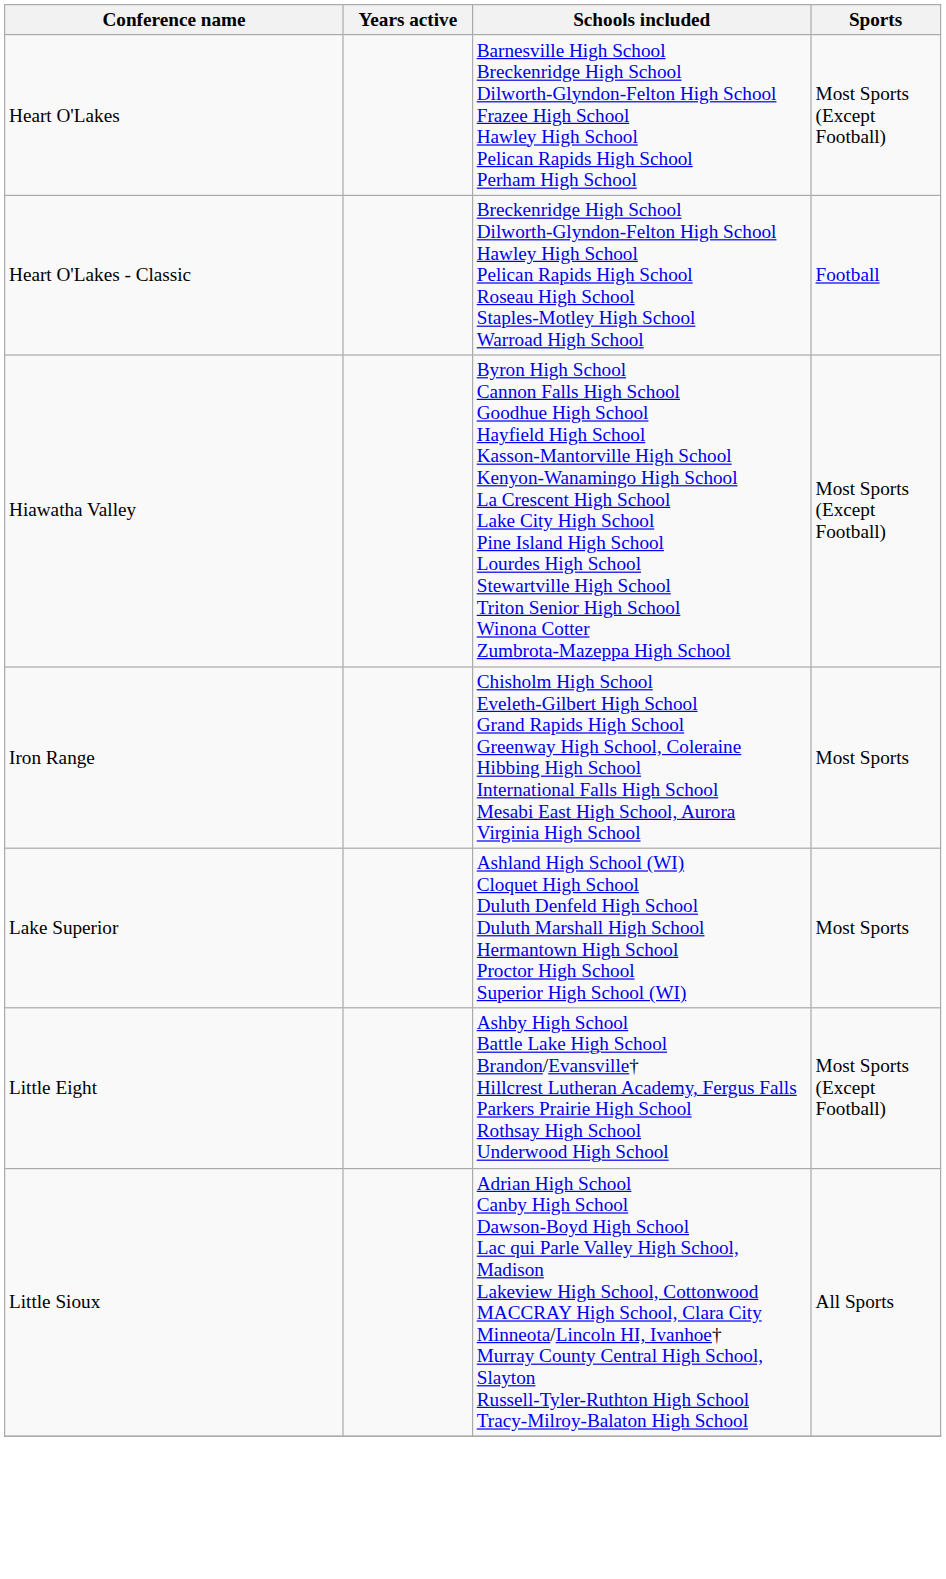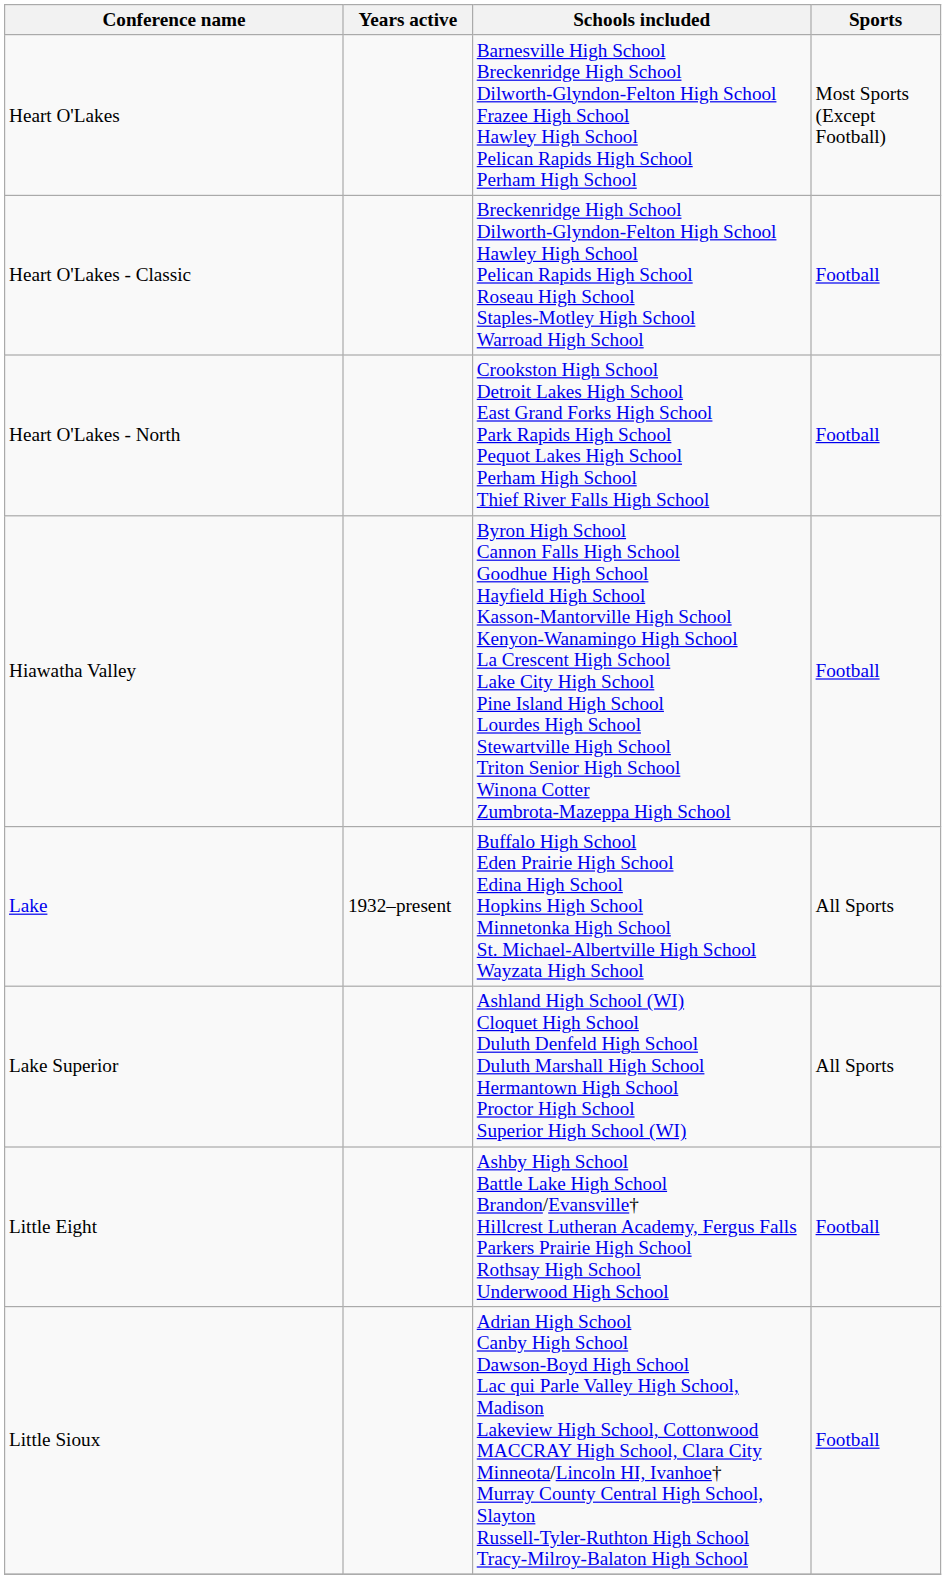 <table class="wikitable">
 <tr>
 <th width="275">Conference name</th>
 <th width="100">Years active</th>
 <th width="275">Schools included</th>
 <th width="100">Sports</th>
 </tr>
 <tr>
 <td>Heart O'Lakes</td>
 <td></td>
 <td><a href='#'>Barnesville High School</a><br><a href='#'>Breckenridge High School</a><br><a href='#'>Dilworth-Glyndon-Felton High School</a><br><a href='#'>Frazee High School</a><br><a href='#'>Hawley High School</a><br><a href='#'>Pelican Rapids High School</a><br><a href='#'>Perham High School</a></td>
 <td>Most Sports (Except Football)</td>
 </tr>
 <tr>
 <td>Heart O'Lakes - Classic</td>
 <td></td>
 <td><a href='#'>Breckenridge High School</a><br><a href='#'>Dilworth-Glyndon-Felton High School</a><br><a href='#'>Hawley High School</a><br><a href='#'>Pelican Rapids High School</a><br><a href='#'>Roseau High School</a><br><a href='#'>Staples-Motley High School</a><br><a href='#'>Warroad High School</a></td>
 <td><a href='#'>Football</a></td>
 </tr>
 <tr>
+<td>Heart O'Lakes - North</td>
+<td></td>
+<td><a href='#'>Crookston High School</a><br><a href='#'>Detroit Lakes High School</a><br><a href='#'>East Grand Forks High School</a><br><a href='#'>Park Rapids High School</a><br><a href='#'>Pequot Lakes High School</a><br><a href='#'>Perham High School</a><br><a href='#'>Thief River Falls High School</a></td>
+<td><a href='#'>Football</a></td>
+</tr>
+<tr>
 <td>Hiawatha Valley</td>
 <td></td>
 <td><a href='#'>Byron High School</a><br><a href='#'>Cannon Falls High School</a><br><a href='#'>Goodhue High School</a><br><a href='#'>Hayfield High School</a><br><a href='#'>Kasson-Mantorville High School</a><br><a href='#'>Kenyon-Wanamingo High School</a><br><a href='#'>La Crescent High School</a><br><a href='#'>Lake City High School</a><br><a href='#'>Pine Island High School</a><br><a href='#'>Lourdes High School</a><br><a href='#'>Stewartville High School</a><br><a href='#'>Triton Senior High School</a><br><a href='#'>Winona Cotter</a><br><a href='#'>Zumbrota-Mazeppa High School</a></td>
-<td>Most Sports (Except Football)</td>
+<td><a href='#'>Football</a></td>
 </tr>
 <tr>
-<td>Iron Range</td>
-<td></td>
-<td><a href='#'>Chisholm High School</a><br><a href='#'>Eveleth-Gilbert High School</a><br><a href='#'>Grand Rapids High School</a><br><a href='#'>Greenway High School, Coleraine</a><br><a href='#'>Hibbing High School</a><br><a href='#'>International Falls High School</a><br><a href='#'>Mesabi East High School, Aurora</a><br><a href='#'>Virginia High School</a></td>
-<td>Most Sports</td>
+<td><a href='#'>Lake</a></td>
+<td>1932–present</td>
+<td><a href='#'>Buffalo High School</a><br><a href='#'>Eden Prairie High School</a> <br><a href='#'>Edina High School</a><br><a href='#'>Hopkins High School</a><br><a href='#'>Minnetonka High School</a><br><a href='#'>St. Michael-Albertville High School</a><br><a href='#'>Wayzata High School</a></td>
+<td>All Sports</td>
 </tr>
 <tr>
 <td>Lake Superior</td>
 <td></td>
 <td><a href='#'>Ashland High School (WI)</a><br><a href='#'>Cloquet High School</a><br><a href='#'>Duluth Denfeld High School</a><br><a href='#'>Duluth Marshall High School</a><br><a href='#'>Hermantown High School</a><br><a href='#'>Proctor High School</a><br><a href='#'>Superior High School (WI)</a></td>
-<td>Most Sports</td>
+<td>All Sports</td>
 </tr>
 <tr>
 <td>Little Eight</td>
 <td></td>
 <td><a href='#'>Ashby High School</a><br><a href='#'>Battle Lake High School</a><br><a href='#'>Brandon</a>/<a href='#'>Evansville</a>†<br><a href='#'>Hillcrest Lutheran Academy, Fergus Falls</a><br><a href='#'>Parkers Prairie High School</a><br><a href='#'>Rothsay High School</a><br><a href='#'>Underwood High School</a></td>
-<td>Most Sports (Except Football)</td>
+<td><a href='#'>Football</a></td>
 </tr>
 <tr>
 <td>Little Sioux</td>
 <td></td>
 <td><a href='#'>Adrian High School</a><br><a href='#'>Canby High School</a><br><a href='#'>Dawson-Boyd High School</a><br><a href='#'>Lac qui Parle Valley High School, Madison</a><br><a href='#'>Lakeview High School, Cottonwood</a><br><a href='#'>MACCRAY High School, Clara City</a><br><a href='#'>Minneota</a>/<a href='#'>Lincoln HI, Ivanhoe</a>†<br><a href='#'>Murray County Central High School, Slayton</a><br><a href='#'>Russell-Tyler-Ruthton High School</a><br><a href='#'>Tracy-Milroy-Balaton High School</a></td>
-<td>All Sports</td>
+<td><a href='#'>Football</a></td>
 </tr>
 <tr>
 </tr>
 </table>
